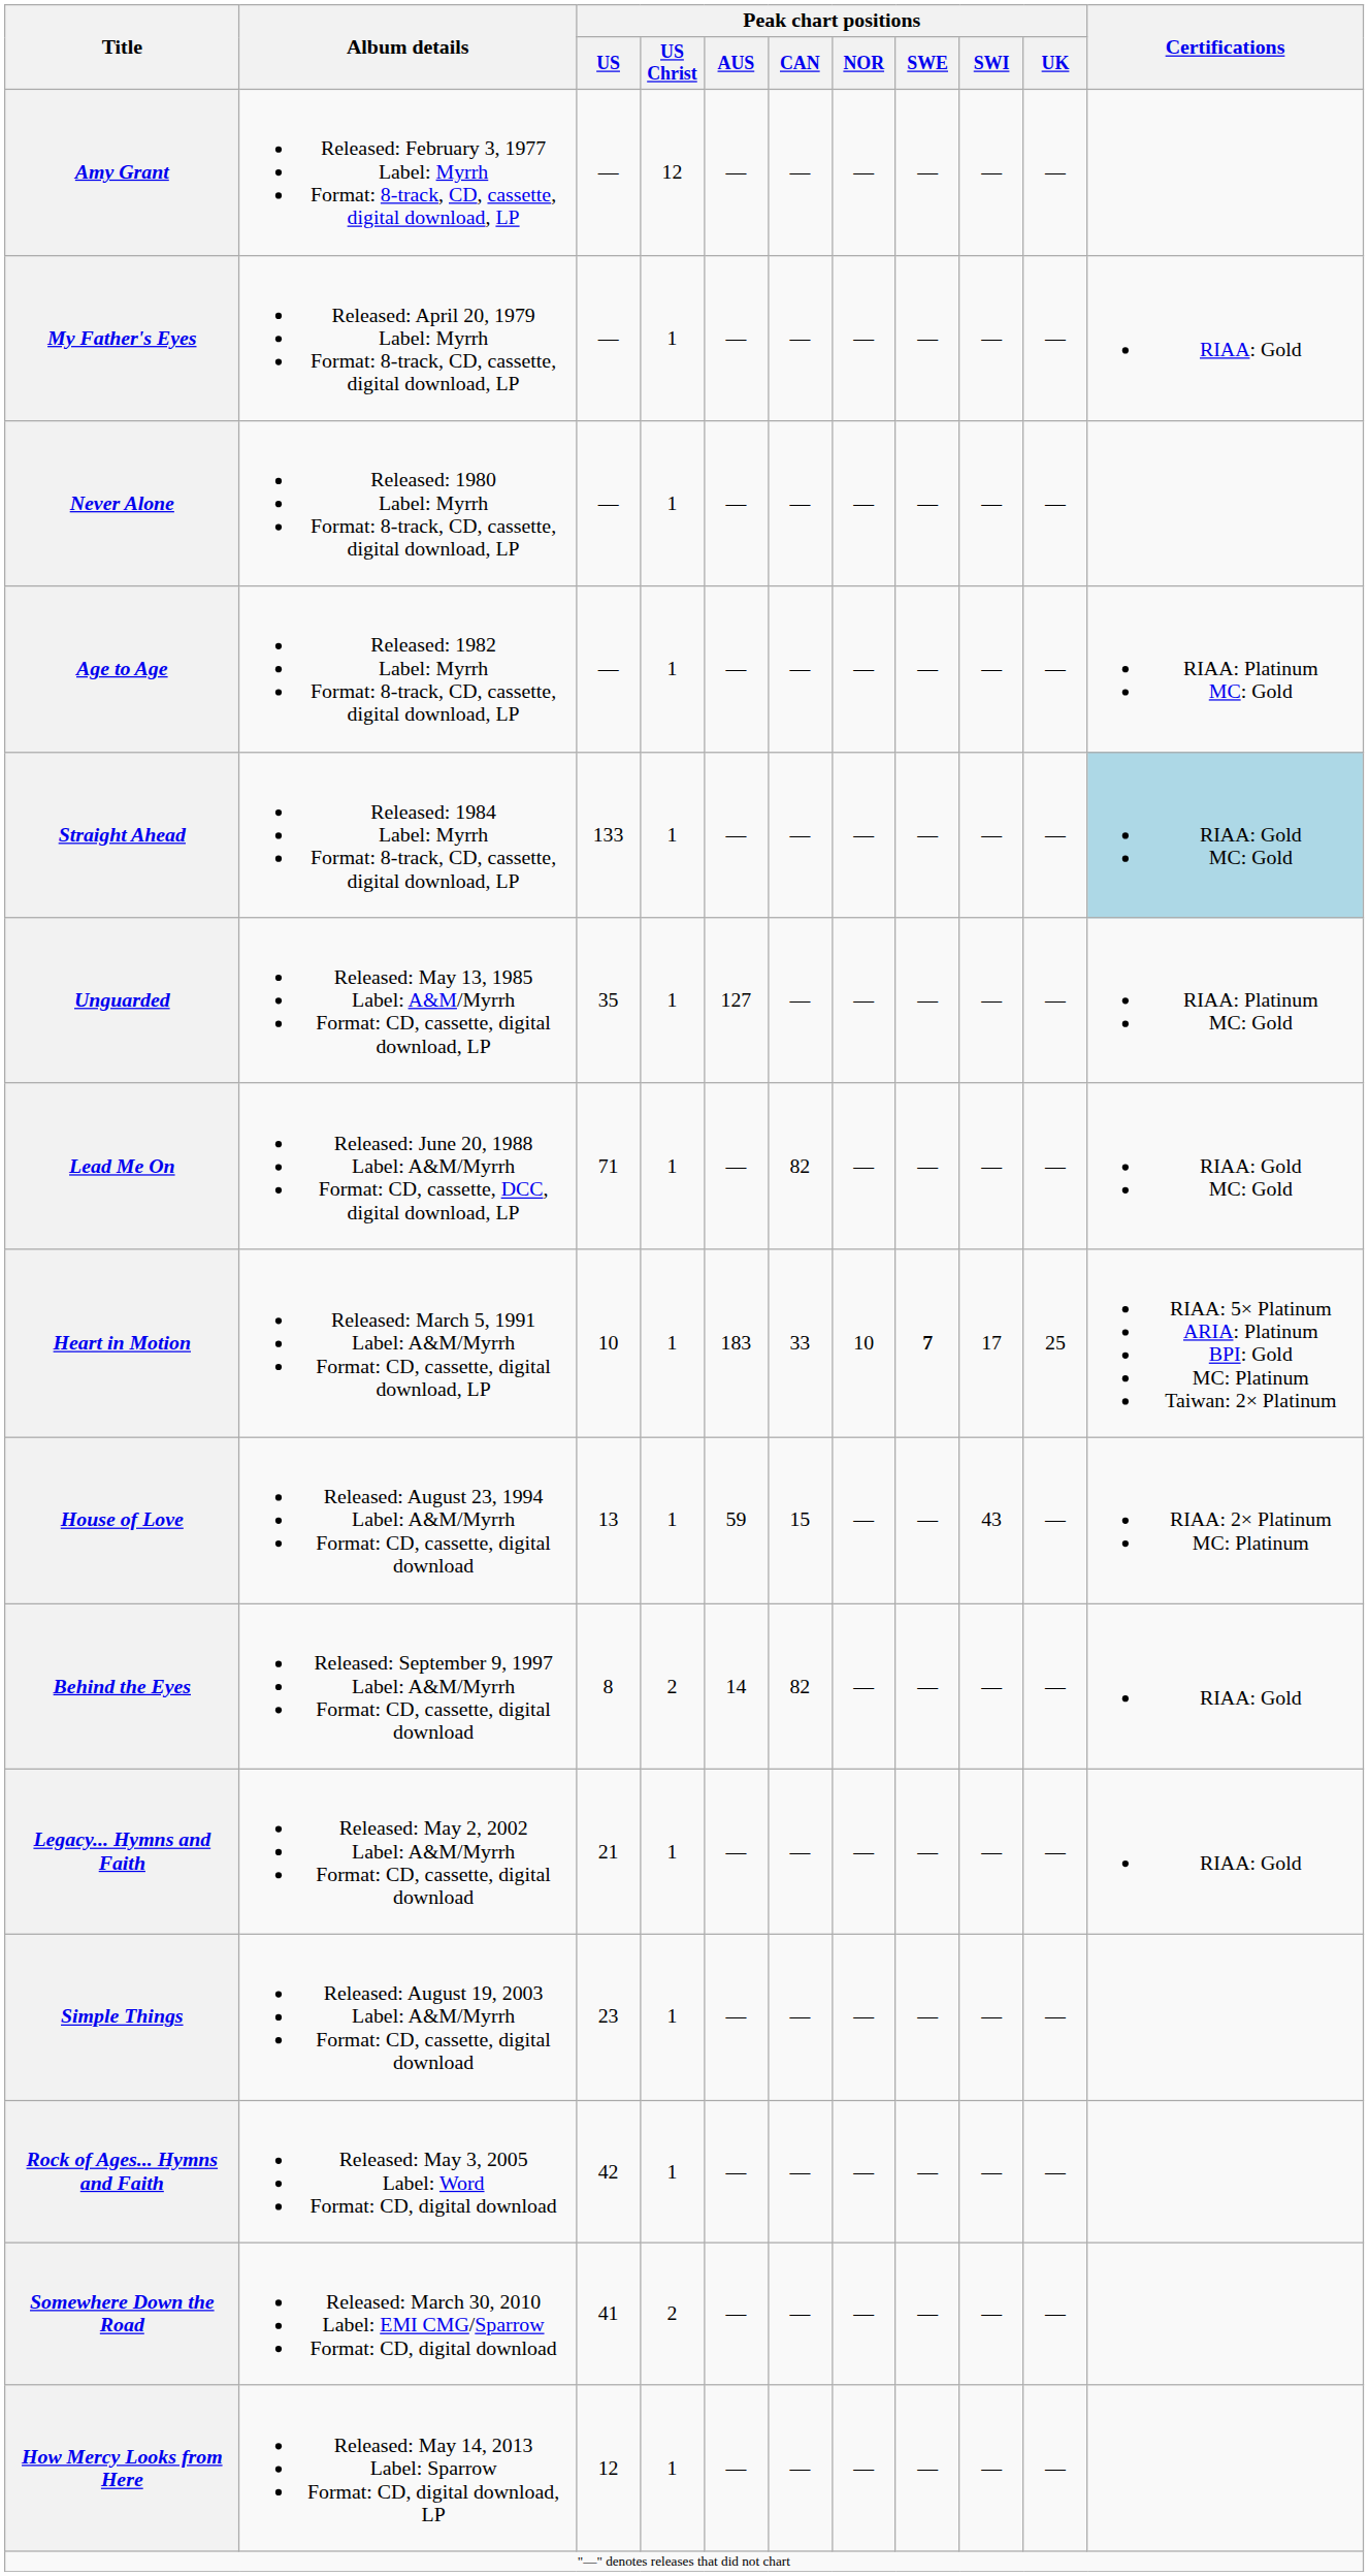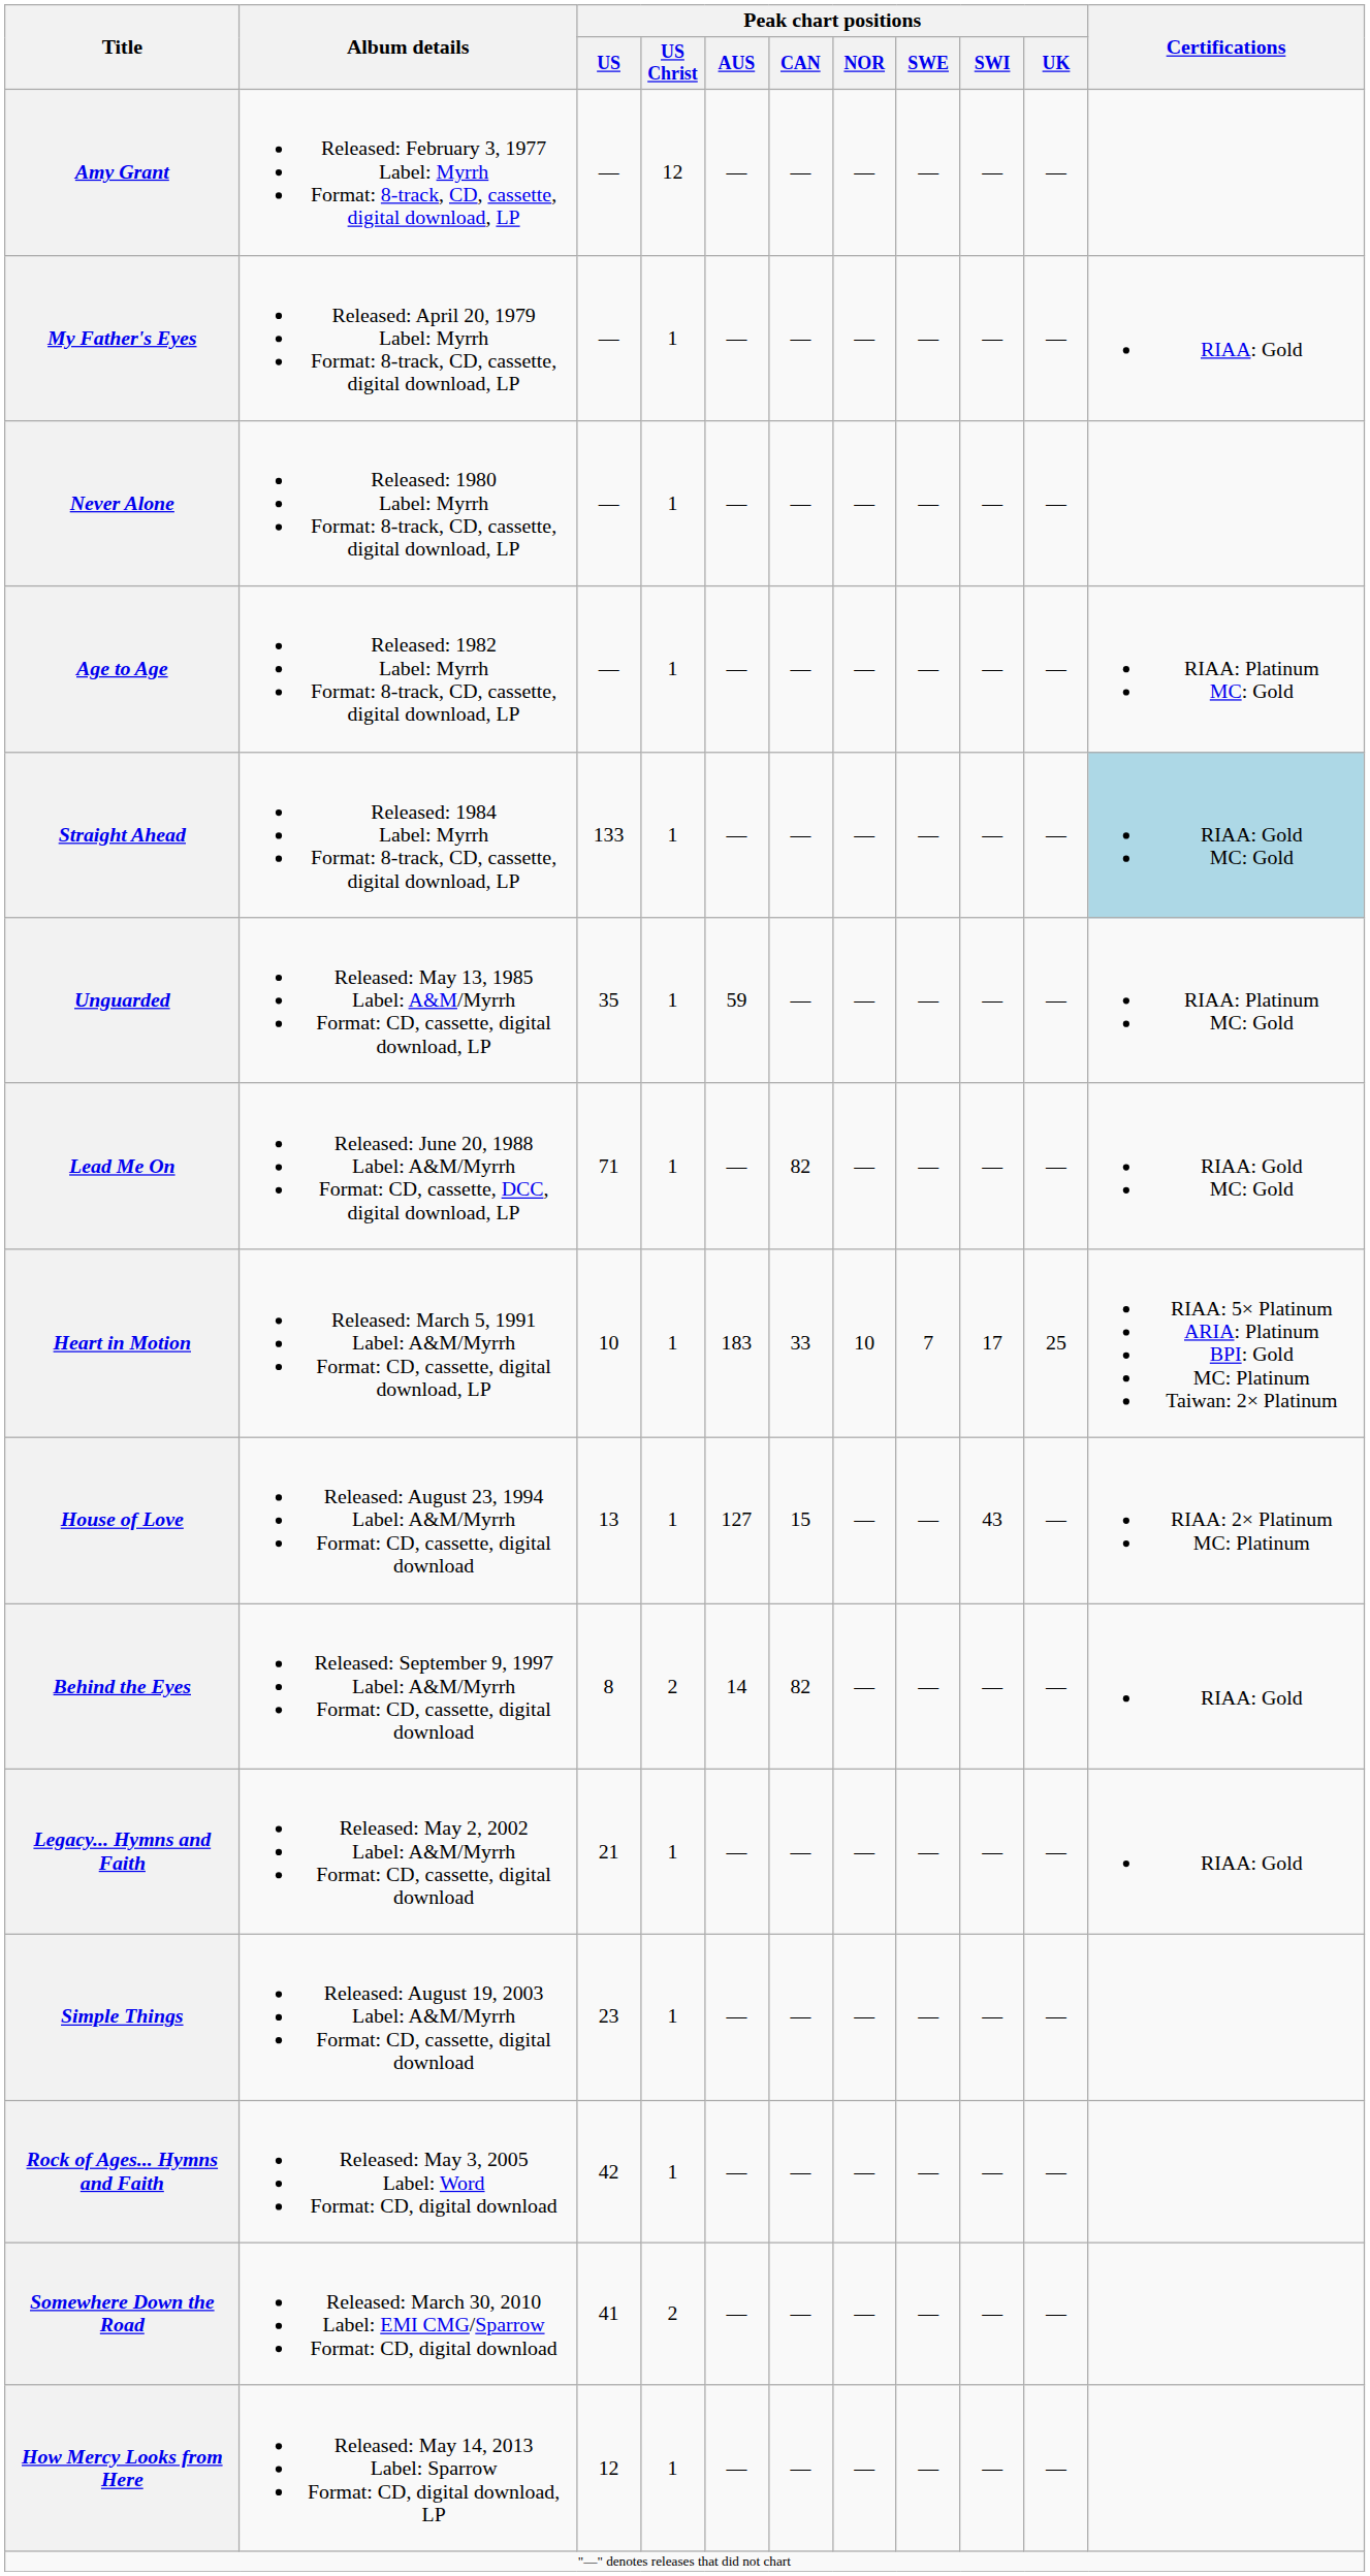 <table class="wikitable plainrowheaders" style="text-align:center;">
 <tr>
 <th scope="col" rowspan="2" style="width:11em;">Title</th>
 <th scope="col" rowspan="2" style="width:16em;">Album details</th>
 <th scope="col" colspan="8">Peak chart positions</th>
 <th scope="col" rowspan="2" style="width:13em;"><a href='#'>Certifications</a></th>
 </tr>
 <tr>
 <th style="width:3em; font-size:90%"><a href='#'>US</a><br></th>
 <th style="width:3em; font-size:90%"><a href='#'>US<br>Christ</a><br></th>
 <th style="width:3em; font-size:90%"><a href='#'>AUS</a><br></th>
 <th style="width:3em; font-size:90%"><a href='#'>CAN</a><br></th>
 <th style="width:3em; font-size:90%"><a href='#'>NOR</a><br></th>
 <th style="width:3em; font-size:90%"><a href='#'>SWE</a><br></th>
 <th style="width:3em; font-size:90%"><a href='#'>SWI</a><br></th>
 <th style="width:3em; font-size:90%"><a href='#'>UK</a><br></th>
 </tr>
 <tr>
 <th scope="row"><em><a href='#'>Amy Grant</a></em></th>
 <td><br><ul><li>Released: February 3, 1977</li><li>Label: <a href='#'>Myrrh</a></li><li>Format: <a href='#'>8-track</a>, <a href='#'>CD</a>, <a href='#'>cassette</a>, <a href='#'>digital download</a>, <a href='#'>LP</a></li></ul></td>
 <td>—</td>
 <td>12</td>
 <td>—</td>
 <td>—</td>
 <td>—</td>
 <td>—</td>
 <td>—</td>
 <td>—</td>
 <td></td>
 </tr>
 <tr>
 <th scope="row"><em><a href='#'>My Father's Eyes</a></em></th>
 <td><br><ul><li>Released: April 20, 1979</li><li>Label: Myrrh</li><li>Format: 8-track, CD, cassette, digital download, LP</li></ul></td>
 <td>—</td>
 <td>1</td>
 <td>—</td>
 <td>—</td>
 <td>—</td>
 <td>—</td>
 <td>—</td>
 <td>—</td>
 <td><br><ul><li><a href='#'>RIAA</a>: Gold</li></ul></td>
 </tr>
 <tr>
 <th scope="row"><em><a href='#'>Never Alone</a></em></th>
 <td><br><ul><li>Released: 1980</li><li>Label: Myrrh</li><li>Format: 8-track, CD, cassette, digital download, LP</li></ul></td>
 <td>—</td>
 <td>1</td>
 <td>—</td>
 <td>—</td>
 <td>—</td>
 <td>—</td>
 <td>—</td>
 <td>—</td>
 <td></td>
 </tr>
 <tr>
 <th scope="row"><em><a href='#'>Age to Age</a></em></th>
 <td><br><ul><li>Released: 1982</li><li>Label: Myrrh</li><li>Format: 8-track, CD, cassette, digital download, LP</li></ul></td>
 <td>—</td>
 <td>1</td>
 <td>—</td>
 <td>—</td>
 <td>—</td>
 <td>—</td>
 <td>—</td>
 <td>—</td>
 <td><br><ul><li>RIAA: Platinum</li><li><a href='#'>MC</a>: Gold</li></ul></td>
 </tr>
 <tr>
 <th scope="row"><em><a href='#'>Straight Ahead</a></em></th>
 <td><br><ul><li>Released: 1984</li><li>Label: Myrrh</li><li>Format: 8-track, CD, cassette, digital download, LP</li></ul></td>
 <td>133</td>
 <td>1</td>
 <td>—</td>
 <td>—</td>
 <td>—</td>
 <td>—</td>
 <td>—</td>
 <td>—</td>
 <td style="background: lightblue;"><br><ul><li>RIAA: Gold</li><li>MC: Gold</li></ul></td>
 </tr>
 <tr>
 <th scope="row"><em><a href='#'>Unguarded</a></em></th>
 <td><br><ul><li>Released: May 13, 1985</li><li>Label: <a href='#'>A&M</a>/Myrrh</li><li>Format: CD, cassette, digital download, LP</li></ul></td>
 <td>35</td>
 <td>1</td>
-<td>127</td>
+<td>59</td>
 <td>—</td>
 <td>—</td>
 <td>—</td>
 <td>—</td>
 <td>—</td>
 <td><br><ul><li>RIAA: Platinum</li><li>MC: Gold</li></ul></td>
 </tr>
 <tr>
 <th scope="row"><em><a href='#'>Lead Me On</a></em></th>
 <td><br><ul><li>Released: June 20, 1988</li><li>Label: A&M/Myrrh</li><li>Format: CD, cassette, <a href='#'>DCC</a>, digital download, LP</li></ul></td>
 <td>71</td>
 <td>1</td>
 <td>—</td>
 <td>82</td>
 <td>—</td>
 <td>—</td>
 <td>—</td>
 <td>—</td>
 <td><br><ul><li>RIAA: Gold</li><li>MC: Gold</li></ul></td>
 </tr>
 <tr>
 <th scope="row"><em><a href='#'>Heart in Motion</a></em></th>
 <td><br><ul><li>Released: March 5, 1991</li><li>Label: A&M/Myrrh</li><li>Format: CD, cassette, digital download, LP</li></ul></td>
 <td>10</td>
 <td>1</td>
 <td>183</td>
 <td>33</td>
 <td>10</td>
-<td><strong>7</strong></td>
+<td>7</td>
 <td>17</td>
 <td>25</td>
 <td><br><ul><li>RIAA: 5× Platinum</li><li><a href='#'>ARIA</a>: Platinum</li><li><a href='#'>BPI</a>: Gold</li><li>MC: Platinum</li><li>Taiwan: 2× Platinum</li></ul></td>
 </tr>
 <tr>
 <th scope="row"><em><a href='#'>House of Love</a></em></th>
 <td><br><ul><li>Released: August 23, 1994</li><li>Label: A&M/Myrrh</li><li>Format: CD, cassette, digital download</li></ul></td>
 <td>13</td>
 <td>1</td>
-<td>59</td>
+<td>127</td>
 <td>15</td>
 <td>—</td>
 <td>—</td>
 <td>43</td>
 <td>—</td>
 <td><br><ul><li>RIAA: 2× Platinum</li><li>MC: Platinum</li></ul></td>
 </tr>
 <tr>
 <th scope="row"><em><a href='#'>Behind the Eyes</a></em></th>
 <td><br><ul><li>Released: September 9, 1997</li><li>Label: A&M/Myrrh</li><li>Format: CD, cassette, digital download</li></ul></td>
 <td>8</td>
 <td>2</td>
 <td>14</td>
 <td>82</td>
 <td>—</td>
 <td>—</td>
 <td>—</td>
 <td>—</td>
 <td><br><ul><li>RIAA: Gold</li></ul></td>
 </tr>
 <tr>
 <th scope="row"><em><a href='#'>Legacy... Hymns and Faith</a></em></th>
 <td><br><ul><li>Released: May 2, 2002</li><li>Label: A&M/Myrrh</li><li>Format: CD, cassette, digital download</li></ul></td>
 <td>21</td>
 <td>1</td>
 <td>—</td>
 <td>—</td>
 <td>—</td>
 <td>—</td>
 <td>—</td>
 <td>—</td>
 <td><br><ul><li>RIAA: Gold</li></ul></td>
 </tr>
 <tr>
 <th scope="row"><em><a href='#'>Simple Things</a></em></th>
 <td><br><ul><li>Released: August 19, 2003</li><li>Label: A&M/Myrrh</li><li>Format: CD, cassette, digital download</li></ul></td>
 <td>23</td>
 <td>1</td>
 <td>—</td>
 <td>—</td>
 <td>—</td>
 <td>—</td>
 <td>—</td>
 <td>—</td>
 <td></td>
 </tr>
 <tr>
 <th scope="row"><em><a href='#'>Rock of Ages... Hymns and Faith</a></em></th>
 <td><br><ul><li>Released: May 3, 2005</li><li>Label: <a href='#'>Word</a></li><li>Format: CD, digital download</li></ul></td>
 <td>42</td>
 <td>1</td>
 <td>—</td>
 <td>—</td>
 <td>—</td>
 <td>—</td>
 <td>—</td>
 <td>—</td>
 <td></td>
 </tr>
 <tr>
 <th scope="row"><em><a href='#'>Somewhere Down the Road</a></em></th>
 <td><br><ul><li>Released: March 30, 2010</li><li>Label: <a href='#'>EMI CMG</a>/<a href='#'>Sparrow</a></li><li>Format: CD, digital download</li></ul></td>
 <td>41</td>
 <td>2</td>
 <td>—</td>
 <td>—</td>
 <td>—</td>
 <td>—</td>
 <td>—</td>
 <td>—</td>
 <td></td>
 </tr>
 <tr>
 <th scope="row"><em><a href='#'>How Mercy Looks from Here</a></em></th>
 <td><br><ul><li>Released: May 14, 2013</li><li>Label: Sparrow</li><li>Format: CD, digital download, LP</li></ul></td>
 <td>12</td>
 <td>1</td>
 <td>—</td>
 <td>—</td>
 <td>—</td>
 <td>—</td>
 <td>—</td>
 <td>—</td>
 <td></td>
 </tr>
 <tr>
 <td colspan="13" style="font-size:8pt">"—" denotes releases that did not chart</td>
 </tr>
 </table>
